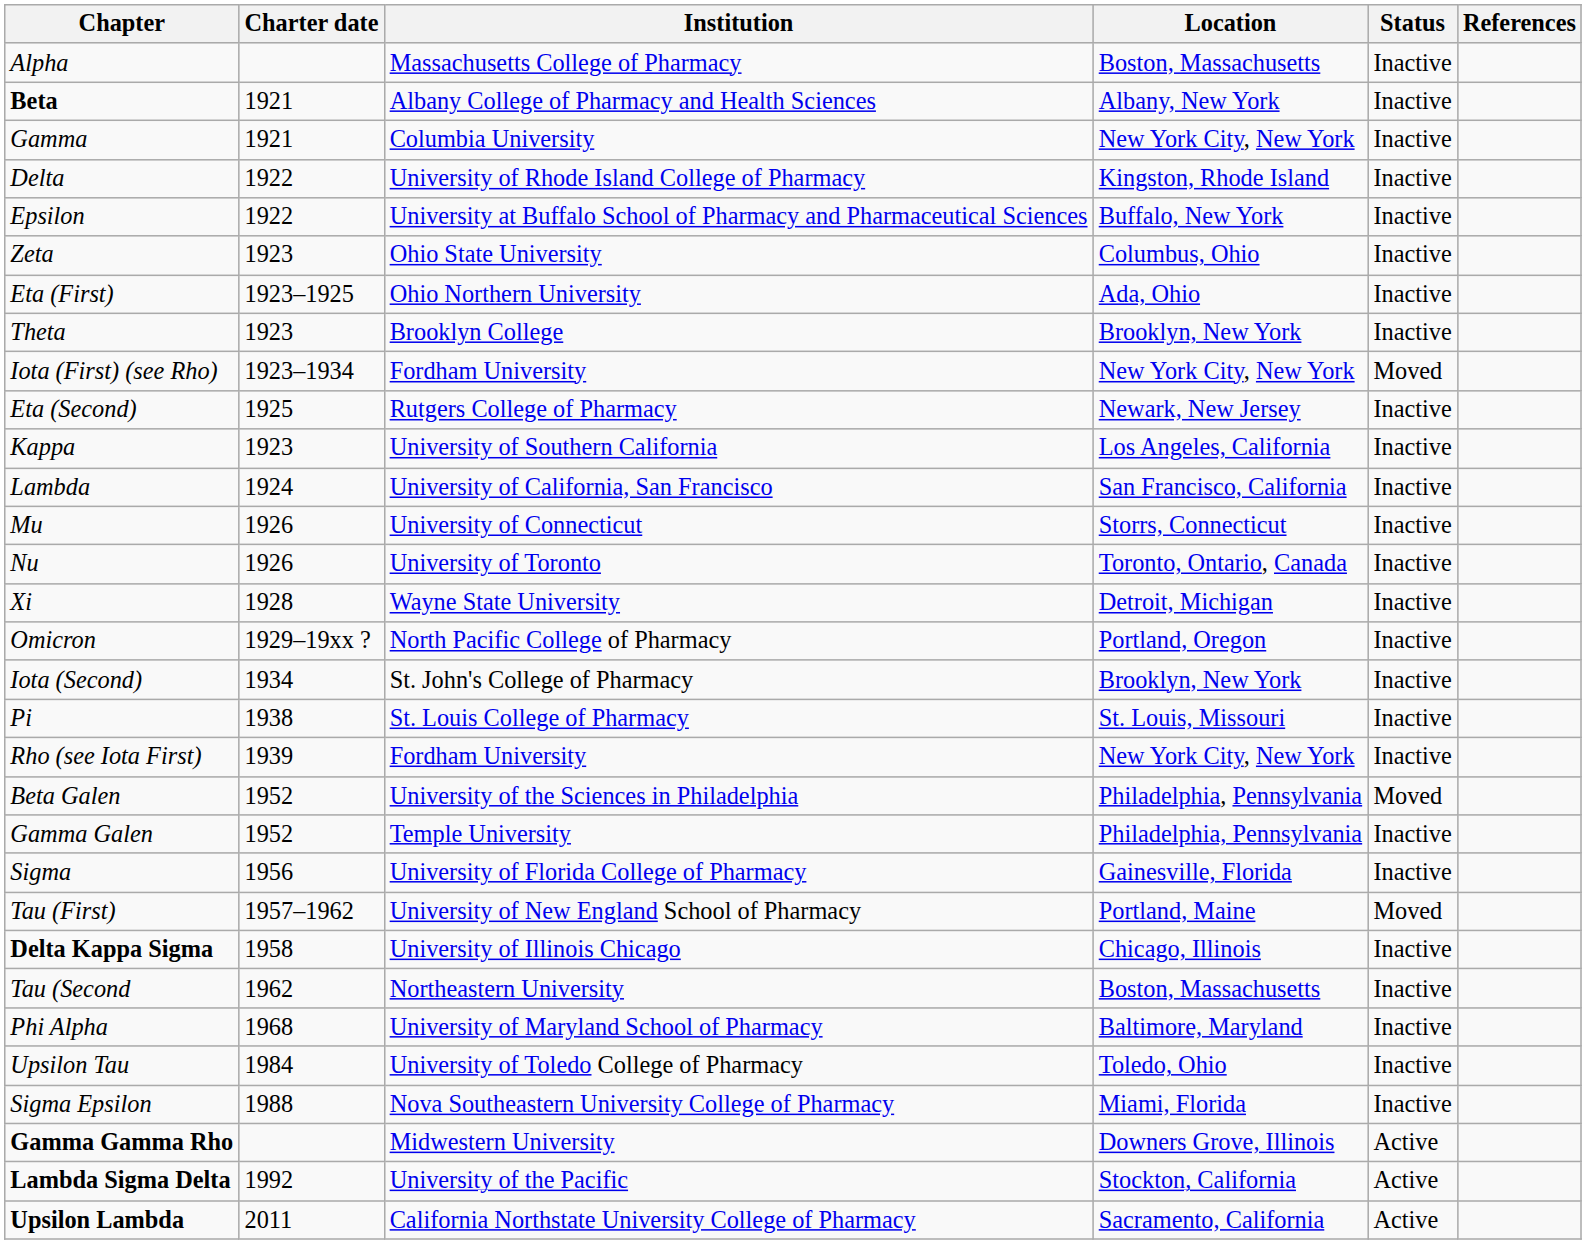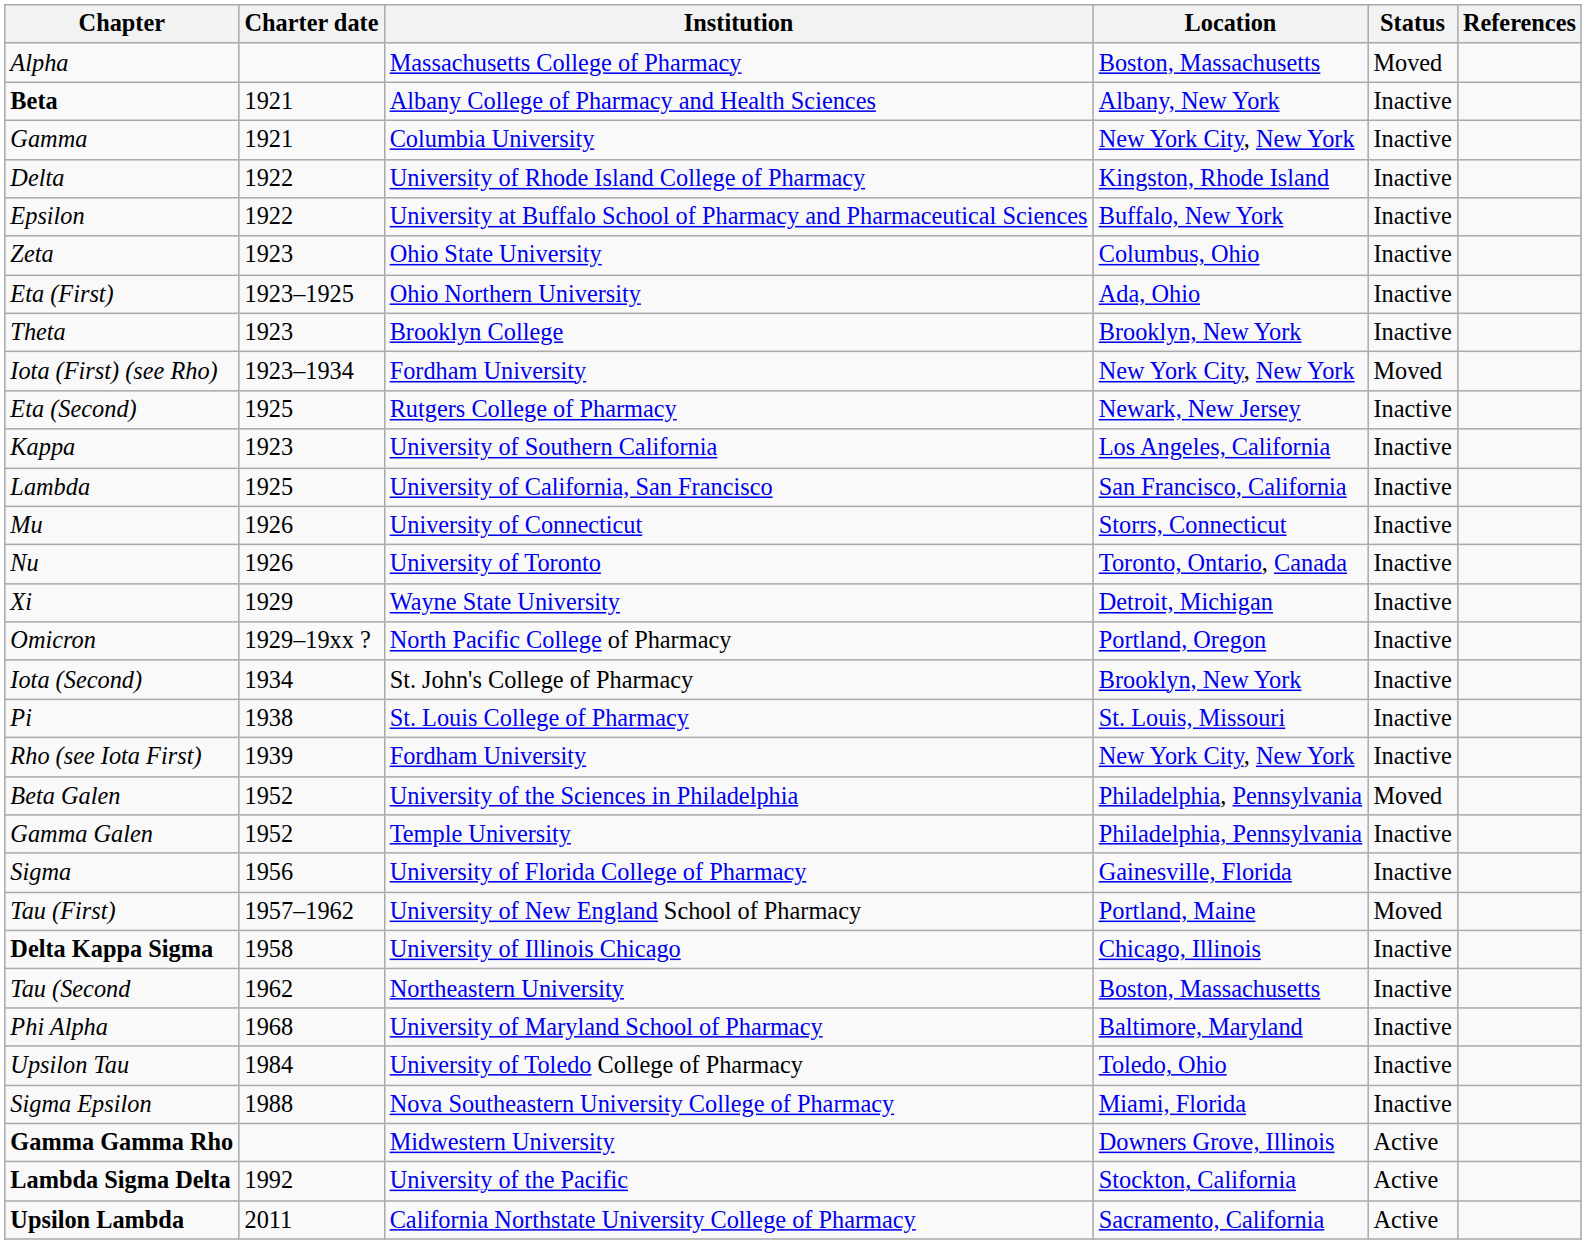 <table class="wikitable sortable">
 <tr>
 <th>Chapter</th>
 <th>Charter date</th>
 <th>Institution</th>
 <th>Location</th>
 <th>Status</th>
 <th>References</th>
 </tr>
 <tr>
 <td><em>Alpha</em></td>
 <td></td>
 <td><a href='#'>Massachusetts College of Pharmacy</a></td>
 <td><a href='#'>Boston, Massachusetts</a></td>
-<td>Inactive</td>
+<td>Moved</td>
 <td></td>
 </tr>
 <tr>
 <td><strong>Beta</strong></td>
 <td>1921</td>
 <td><a href='#'>Albany College of Pharmacy and Health Sciences</a></td>
 <td><a href='#'>Albany, New York</a></td>
 <td>Inactive</td>
 <td></td>
 </tr>
 <tr>
 <td><em>Gamma</em></td>
 <td>1921</td>
 <td><a href='#'>Columbia University</a></td>
 <td><a href='#'>New York City</a>, <a href='#'>New York</a></td>
 <td>Inactive</td>
 <td></td>
 </tr>
 <tr>
 <td><em>Delta</em></td>
 <td>1922</td>
 <td><a href='#'>University of Rhode Island College of Pharmacy</a></td>
 <td><a href='#'>Kingston, Rhode Island</a></td>
 <td>Inactive</td>
 <td></td>
 </tr>
 <tr>
 <td><em>Epsilon</em></td>
 <td>1922</td>
 <td><a href='#'>University at Buffalo School of Pharmacy and Pharmaceutical Sciences</a></td>
 <td><a href='#'>Buffalo, New York</a></td>
 <td>Inactive</td>
 <td></td>
 </tr>
 <tr>
 <td><em>Zeta</em></td>
 <td>1923</td>
 <td><a href='#'>Ohio State University</a></td>
 <td><a href='#'>Columbus, Ohio</a></td>
 <td>Inactive</td>
 <td></td>
 </tr>
 <tr>
 <td><em>Eta (First)</em></td>
 <td>1923–1925</td>
 <td><a href='#'>Ohio Northern University</a></td>
 <td><a href='#'>Ada, Ohio</a></td>
 <td>Inactive</td>
 <td></td>
 </tr>
 <tr>
 <td><em>Theta</em></td>
 <td>1923</td>
 <td><a href='#'>Brooklyn College</a></td>
 <td><a href='#'>Brooklyn, New York</a></td>
 <td>Inactive</td>
 <td></td>
 </tr>
 <tr>
 <td><em>Iota (First) (see Rho)</em></td>
 <td>1923–1934</td>
 <td><a href='#'>Fordham University</a></td>
 <td><a href='#'>New York City</a>, <a href='#'>New York</a></td>
 <td>Moved</td>
 <td></td>
 </tr>
 <tr>
 <td><em>Eta (Second)</em></td>
 <td>1925</td>
 <td><a href='#'>Rutgers College of Pharmacy</a></td>
 <td><a href='#'>Newark, New Jersey</a></td>
 <td>Inactive</td>
 <td></td>
 </tr>
 <tr>
 <td><em>Kappa</em></td>
 <td>1923</td>
 <td><a href='#'>University of Southern California</a></td>
 <td><a href='#'>Los Angeles, California</a></td>
 <td>Inactive</td>
 <td></td>
 </tr>
 <tr>
 <td><em>Lambda</em></td>
-<td>1924</td>
+<td>1925</td>
 <td><a href='#'>University of California, San Francisco</a></td>
 <td><a href='#'>San Francisco, California</a></td>
 <td>Inactive</td>
 <td></td>
 </tr>
 <tr>
 <td><em>Mu</em></td>
 <td>1926</td>
 <td><a href='#'>University of Connecticut</a></td>
 <td><a href='#'>Storrs, Connecticut</a></td>
 <td>Inactive</td>
 <td></td>
 </tr>
 <tr>
 <td><em>Nu</em></td>
 <td>1926</td>
 <td><a href='#'>University of Toronto</a></td>
 <td><a href='#'>Toronto, Ontario</a>, <a href='#'>Canada</a></td>
 <td>Inactive</td>
 <td></td>
 </tr>
 <tr>
 <td><em>Xi</em></td>
-<td>1928</td>
+<td>1929</td>
 <td><a href='#'>Wayne State University</a></td>
 <td><a href='#'>Detroit, Michigan</a></td>
 <td>Inactive</td>
 <td></td>
 </tr>
 <tr>
 <td><em>Omicron</em></td>
 <td>1929–19xx ?</td>
 <td><a href='#'>North Pacific College</a> of Pharmacy</td>
 <td><a href='#'>Portland, Oregon</a></td>
 <td>Inactive</td>
 <td></td>
 </tr>
 <tr>
 <td><em>Iota (Second)</em></td>
 <td>1934</td>
 <td>St. John's College of Pharmacy</td>
 <td><a href='#'>Brooklyn, New York</a></td>
 <td>Inactive</td>
 <td></td>
 </tr>
 <tr>
 <td><em>Pi</em></td>
 <td>1938</td>
 <td><a href='#'>St. Louis College of Pharmacy</a></td>
 <td><a href='#'>St. Louis, Missouri</a></td>
 <td>Inactive</td>
 <td></td>
 </tr>
 <tr>
 <td><em>Rho (see Iota First)</em></td>
 <td>1939</td>
 <td><a href='#'>Fordham University</a></td>
 <td><a href='#'>New York City</a>, <a href='#'>New York</a></td>
 <td>Inactive</td>
 <td></td>
 </tr>
 <tr>
 <td><em>Beta Galen</em></td>
 <td>1952</td>
 <td><a href='#'>University of the Sciences in Philadelphia</a></td>
 <td><a href='#'>Philadelphia</a>, <a href='#'>Pennsylvania</a></td>
 <td>Moved</td>
 <td></td>
 </tr>
 <tr>
 <td><em>Gamma Galen</em></td>
 <td>1952</td>
 <td><a href='#'>Temple University</a></td>
 <td><a href='#'>Philadelphia, Pennsylvania</a></td>
 <td>Inactive</td>
 <td></td>
 </tr>
 <tr>
 <td><em>Sigma</em></td>
 <td>1956</td>
 <td><a href='#'>University of Florida College of Pharmacy</a></td>
 <td><a href='#'>Gainesville, Florida</a></td>
 <td>Inactive</td>
 <td></td>
 </tr>
 <tr>
 <td><em>Tau (First)</em></td>
 <td>1957–1962</td>
 <td><a href='#'>University of New England</a> School of Pharmacy</td>
 <td><a href='#'>Portland, Maine</a></td>
 <td>Moved</td>
 <td></td>
 </tr>
 <tr>
 <td><strong>Delta Kappa Sigma</strong></td>
 <td>1958</td>
 <td><a href='#'>University of Illinois Chicago</a></td>
 <td><a href='#'>Chicago, Illinois</a></td>
 <td>Inactive</td>
 <td></td>
 </tr>
 <tr>
 <td><em>Tau (Second</em></td>
 <td>1962</td>
 <td><a href='#'>Northeastern University</a></td>
 <td><a href='#'>Boston, Massachusetts</a></td>
 <td>Inactive</td>
 <td></td>
 </tr>
 <tr>
 <td><em>Phi Alpha</em></td>
 <td>1968</td>
 <td><a href='#'>University of Maryland School of Pharmacy</a></td>
 <td><a href='#'>Baltimore, Maryland</a></td>
 <td>Inactive</td>
 <td></td>
 </tr>
 <tr>
 <td><em>Upsilon Tau</em></td>
 <td>1984</td>
 <td><a href='#'>University of Toledo</a> College of Pharmacy</td>
 <td><a href='#'>Toledo, Ohio</a></td>
 <td>Inactive</td>
 <td></td>
 </tr>
 <tr>
 <td><em>Sigma Epsilon</em></td>
 <td>1988</td>
 <td><a href='#'>Nova Southeastern University College of Pharmacy</a></td>
 <td><a href='#'>Miami, Florida</a></td>
 <td>Inactive</td>
 <td></td>
 </tr>
 <tr>
 <td><strong>Gamma Gamma Rho</strong></td>
 <td></td>
 <td><a href='#'>Midwestern University</a></td>
 <td><a href='#'>Downers Grove, Illinois</a></td>
 <td>Active</td>
 <td></td>
 </tr>
 <tr>
 <td><strong>Lambda Sigma Delta</strong></td>
 <td>1992</td>
 <td><a href='#'>University of the Pacific</a></td>
 <td><a href='#'>Stockton, California</a></td>
 <td>Active</td>
 <td></td>
 </tr>
 <tr>
 <td><strong>Upsilon Lambda</strong></td>
 <td>2011</td>
 <td><a href='#'>California Northstate University College of Pharmacy</a></td>
 <td><a href='#'>Sacramento, California</a></td>
 <td>Active</td>
 <td></td>
 </tr>
 </table>
